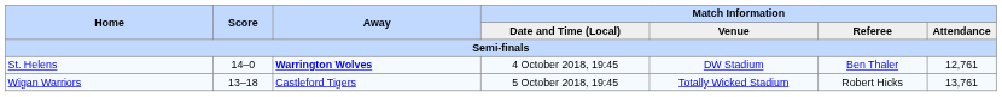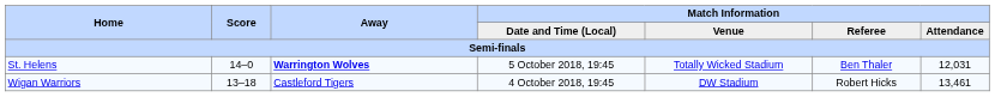 <table border="1" cellpadding="3" cellspacing="0" style="border-collapse:collapse; font-size:85%; text-align:center; width:100%;">
 <tr style="background:#c1d8ff;">
 <th rowspan="2" style="width:21%;">Home</th>
 <th rowspan="2" style="width:6%;">Score</th>
 <th rowspan="2" style="width:21%;">Away</th>
 <th colspan=6>Match Information</th>
 </tr>
 <tr style="background:#efefef;">
 <th width=17%>Date and Time (Local)</th>
 <th width=17%>Venue</th>
 <th width=11%>Referee</th>
 <th width=7%>Attendance</th>
 </tr>
 <tr style="background:#c1d8ff;">
 <td colspan=7><strong>Semi-finals</strong></td>
 </tr>
 <tr style="background:#f5faff;">
 <td align=left> <a href='#'>St. Helens</a></td>
 <td>14–0</td>
 <td align=left><strong> <a href='#'>Warrington Wolves</a></strong></td>
-<td>4 October 2018, 19:45</td>
-<td><a href='#'>DW Stadium</a></td>
+<td>5 October 2018, 19:45</td>
+<td><a href='#'>Totally Wicked Stadium</a></td>
 <td><a href='#'>Ben Thaler</a></td>
-<td>12,761</td>
+<td>12,031</td>
 </tr>
 <tr style="background:#f5faff;">
 <td align=left> <a href='#'>Wigan Warriors</a></td>
 <td>13–18</td>
 <td align=left> <a href='#'>Castleford Tigers</a></td>
-<td>5 October 2018, 19:45</td>
-<td><a href='#'>Totally Wicked Stadium</a></td>
+<td>4 October 2018, 19:45</td>
+<td><a href='#'>DW Stadium</a></td>
 <td>Robert Hicks</td>
-<td>13,761</td>
+<td>13,461</td>
 </tr>
 </table>
